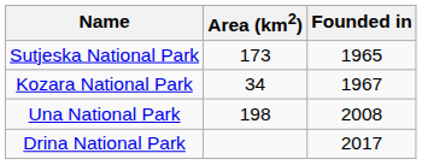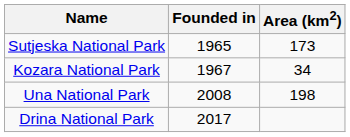 <table class="wikitable">
 <tr>
 <th>Name</th>
+<th>Founded in</th>
 <th>Area (km<sup>2</sup>)</th>
-<th>Founded in</th>
 </tr>
 <tr --------------------------->
 <td align="center"><a href='#'>Sutjeska National Park</a></td>
+<td align="center">1965</td>
 <td align="center">173</td>
-<td align="center">1965</td>
 </tr>
 <tr -------------------------->
 <td align="center"><a href='#'>Kozara National Park</a></td>
+<td align="center">1967</td>
 <td align="center">34</td>
-<td align="center">1967</td>
 </tr>
 <tr -------------------------->
 <td align="center"><a href='#'>Una National Park</a></td>
+<td align="center">2008</td>
 <td align="center">198</td>
-<td align="center">2008</td>
 </tr>
 <tr -------------------------->
 <td align="center"><a href='#'>Drina National Park</a></td>
+<td align="center">2017</td>
 <td align="center"></td>
-<td align="center">2017</td>
 </tr>
 </table>
